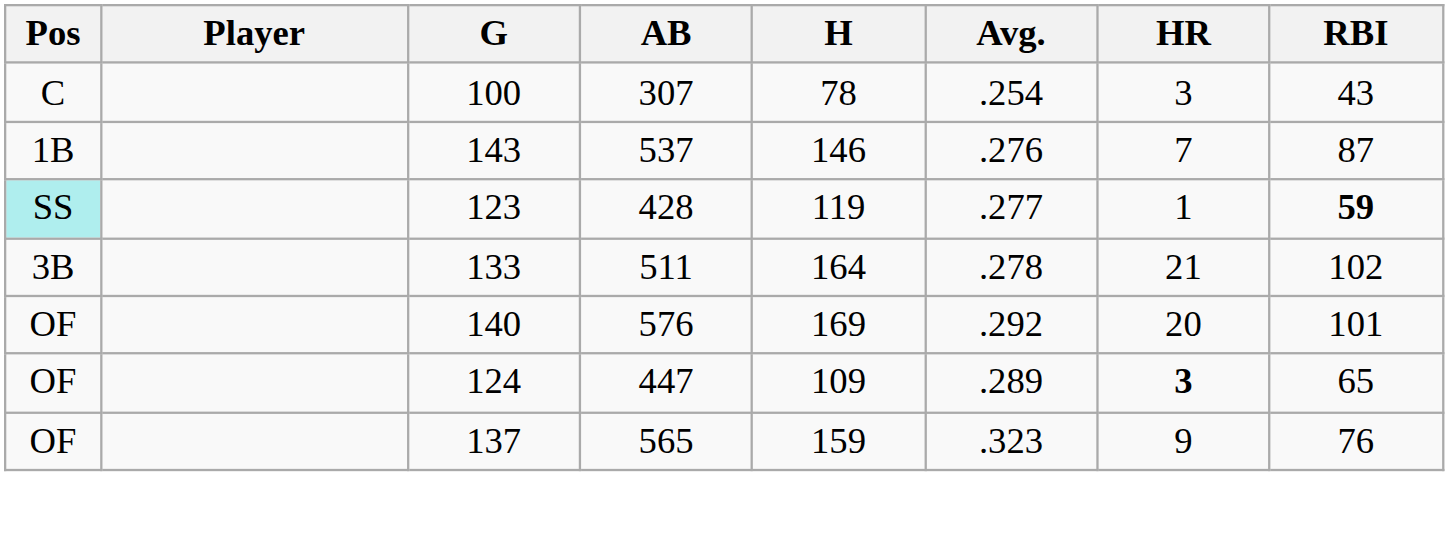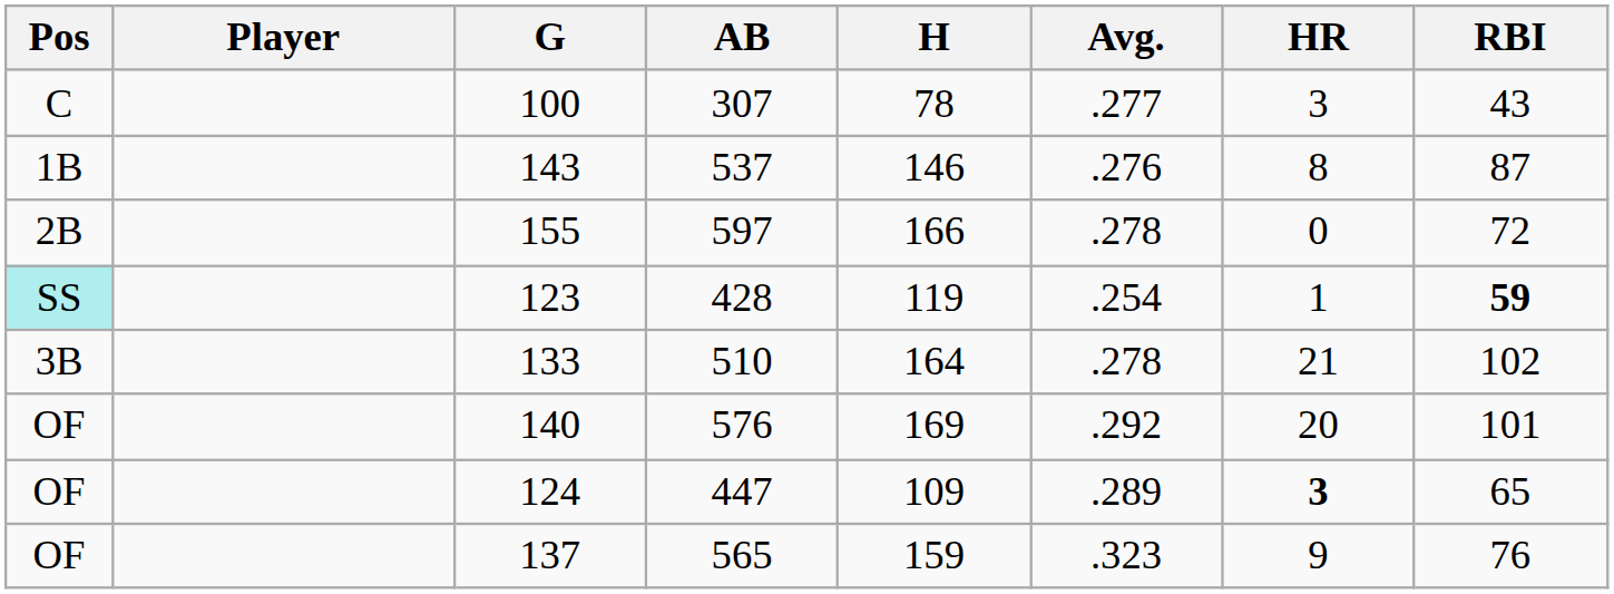 <table class="wikitable sortable">
 <tr>
 <th bgcolor="#DDDDFF" width="5%">Pos</th>
 <th bgcolor="#DDDDFF" width="16%">Player</th>
 <th bgcolor="#DDDDFF" width="9%">G</th>
 <th bgcolor="#DDDDFF" width="9%">AB</th>
 <th bgcolor="#DDDDFF" width="9%">H</th>
 <th bgcolor="#DDDDFF" width="9%">Avg.</th>
 <th bgcolor="#DDDDFF" width="9%">HR</th>
 <th bgcolor="#DDDDFF" width="9%">RBI</th>
 </tr>
 <tr align="center">
 <td>C</td>
 <td></td>
 <td>100</td>
 <td>307</td>
 <td>78</td>
-<td>.254</td>
+<td>.277</td>
 <td>3</td>
 <td>43</td>
 </tr>
 <tr align="center">
 <td>1B</td>
 <td></td>
 <td>143</td>
 <td>537</td>
 <td>146</td>
 <td>.276</td>
-<td>7</td>
+<td>8</td>
 <td>87</td>
+</tr>
+<tr align="center">
+<td>2B</td>
+<td></td>
+<td>155</td>
+<td>597</td>
+<td>166</td>
+<td>.278</td>
+<td>0</td>
+<td>72</td>
 </tr>
 <tr align="center">
 <td style="background: paleturquoise;">SS</td>
 <td></td>
 <td>123</td>
 <td>428</td>
 <td>119</td>
-<td>.277</td>
+<td>.254</td>
 <td>1</td>
 <td><strong>59</strong></td>
 </tr>
 <tr align="center">
 <td>3B</td>
 <td></td>
 <td>133</td>
-<td>511</td>
+<td>510</td>
 <td>164</td>
 <td>.278</td>
 <td>21</td>
 <td>102</td>
 </tr>
 <tr align="center">
 <td>OF</td>
 <td></td>
 <td>140</td>
 <td>576</td>
 <td>169</td>
 <td>.292</td>
 <td>20</td>
 <td>101</td>
 </tr>
 <tr align="center">
 <td>OF</td>
 <td></td>
 <td>124</td>
 <td>447</td>
 <td>109</td>
 <td>.289</td>
 <td><strong>3</strong></td>
 <td>65</td>
 </tr>
 <tr align="center">
 <td>OF</td>
 <td></td>
 <td>137</td>
 <td>565</td>
 <td>159</td>
 <td>.323</td>
 <td>9</td>
 <td>76</td>
 </tr>
 </table>
